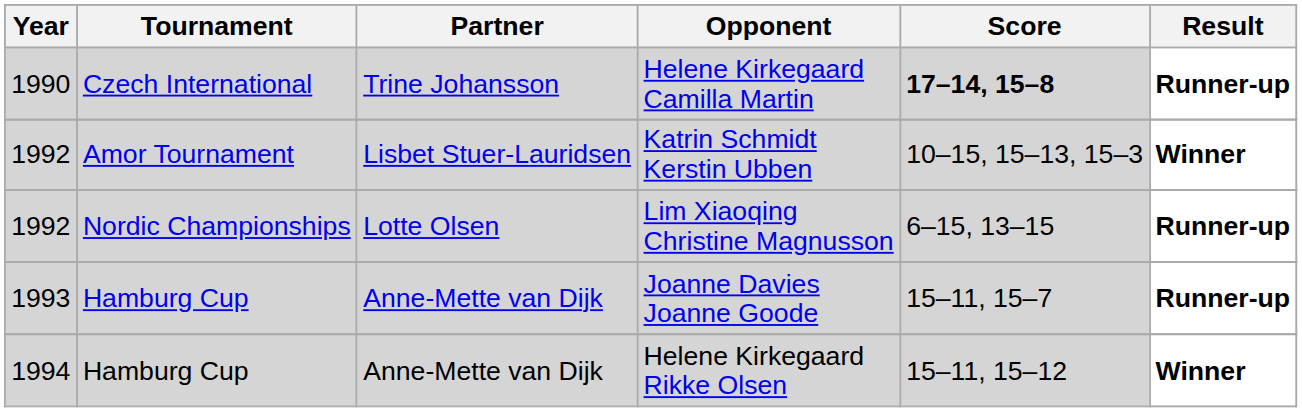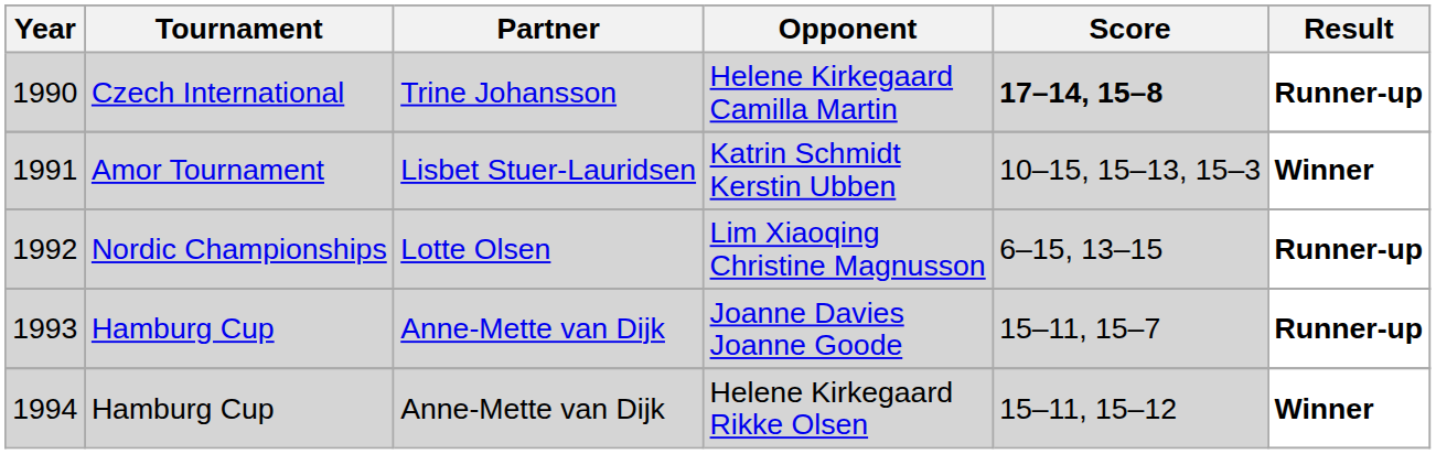 <table class="sortable wikitable" style="font-size: 90%;">
 <tr>
 <th>Year</th>
 <th>Tournament</th>
 <th>Partner</th>
 <th>Opponent</th>
 <th>Score</th>
 <th>Result</th>
 </tr>
 <tr style="background:#D5D5D5">
 <td align="center">1990</td>
 <td align="left"><a href='#'>Czech International</a></td>
 <td align="left"> <a href='#'>Trine Johansson</a></td>
 <td align="left"> <a href='#'>Helene Kirkegaard</a><br> <a href='#'>Camilla Martin</a></td>
 <td align="left"><strong>17–14, 15–8</strong></td>
 <td style="text-align:left; background:white"> <strong>Runner-up</strong></td>
 </tr>
 <tr>
 </tr>
 <tr style="background:#D5D5D5">
-<td align="center">1992</td>
+<td align="center">1991</td>
 <td align="left"><a href='#'>Amor Tournament</a></td>
 <td align="left"> <a href='#'>Lisbet Stuer-Lauridsen</a></td>
 <td align="left"> <a href='#'>Katrin Schmidt</a><br> <a href='#'>Kerstin Ubben</a></td>
 <td align="left">10–15, 15–13, 15–3</td>
 <td style="text-align:left; background:white"> <strong>Winner</strong></td>
 </tr>
 <tr>
 </tr>
 <tr style="background:#D5D5D5">
 <td align="center">1992</td>
 <td align="left"><a href='#'>Nordic Championships</a></td>
 <td align="left"> <a href='#'>Lotte Olsen</a></td>
 <td align="left"> <a href='#'>Lim Xiaoqing</a><br> <a href='#'>Christine Magnusson</a></td>
 <td align="left">6–15, 13–15</td>
 <td style="text-align:left; background:white"> <strong>Runner-up</strong></td>
 </tr>
 <tr>
 </tr>
 <tr style="background:#D5D5D5">
 <td align="center">1993</td>
 <td align="left"><a href='#'>Hamburg Cup</a></td>
 <td align="left"> <a href='#'>Anne-Mette van Dijk</a></td>
 <td align="left"> <a href='#'>Joanne Davies</a><br> <a href='#'>Joanne Goode</a></td>
 <td align="left">15–11, 15–7</td>
 <td style="text-align:left; background:white"> <strong>Runner-up</strong></td>
 </tr>
 <tr>
 </tr>
 <tr style="background:#D5D5D5">
 <td align="center">1994</td>
 <td align="left">Hamburg Cup</td>
 <td align="left"> Anne-Mette van Dijk</td>
 <td align="left"> Helene Kirkegaard<br> <a href='#'>Rikke Olsen</a></td>
 <td align="left">15–11, 15–12</td>
 <td style="text-align:left; background:white"> <strong>Winner</strong></td>
 </tr>
 </table>
